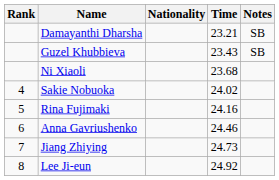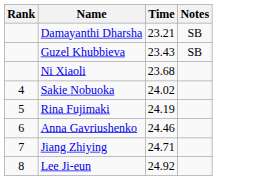 <table class="wikitable sortable" style="text-align:center">
 <tr>
 <th>Rank</th>
 <th>Name</th>
-<th>Nationality</th>
 <th>Time</th>
 <th>Notes</th>
 </tr>
 <tr>
 <td></td>
 <td align=left><a href='#'>Damayanthi Dharsha</a></td>
-<td align=left></td>
 <td>23.21</td>
 <td>SB</td>
 </tr>
 <tr>
 <td></td>
 <td align=left><a href='#'>Guzel Khubbieva</a></td>
-<td align=left></td>
 <td>23.43</td>
 <td>SB</td>
 </tr>
 <tr>
 <td></td>
 <td align=left><a href='#'>Ni Xiaoli</a></td>
-<td align=left></td>
 <td>23.68</td>
 <td></td>
 </tr>
 <tr>
 <td>4</td>
 <td align=left><a href='#'>Sakie Nobuoka</a></td>
-<td align=left></td>
 <td>24.02</td>
 <td></td>
 </tr>
 <tr>
 <td>5</td>
 <td align=left><a href='#'>Rina Fujimaki</a></td>
-<td align=left></td>
-<td>24.16</td>
+<td>24.19</td>
 <td></td>
 </tr>
 <tr>
 <td>6</td>
 <td align=left><a href='#'>Anna Gavriushenko</a></td>
-<td align=left></td>
 <td>24.46</td>
 <td></td>
 </tr>
 <tr>
 <td>7</td>
 <td align=left><a href='#'>Jiang Zhiying</a></td>
-<td align=left></td>
-<td>24.73</td>
+<td>24.71</td>
 <td></td>
 </tr>
 <tr>
 <td>8</td>
 <td align=left><a href='#'>Lee Ji-eun</a></td>
-<td align=left></td>
 <td>24.92</td>
 <td></td>
 </tr>
 </table>
